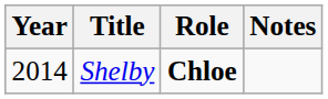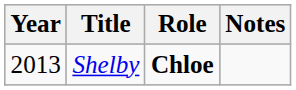 <table class="wikitable sortable">
 <tr>
 <th>Year</th>
 <th>Title</th>
 <th>Role</th>
 <th>Notes</th>
 </tr>
 <tr>
-<td>2014</td>
+<td>2013</td>
 <td><em><a href='#'>Shelby</a></em></td>
 <td><strong>Chloe</strong></td>
 <td></td>
 </tr>
 </table>
